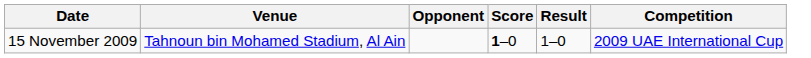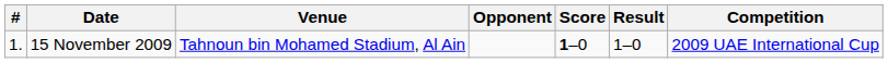 <table class="wikitable">
 <tr>
+<th>#</th>
 <th>Date</th>
 <th>Venue</th>
 <th>Opponent</th>
 <th>Score</th>
 <th>Result</th>
 <th>Competition</th>
 </tr>
 <tr>
+<td>1.</td>
 <td>15 November 2009</td>
 <td><a href='#'>Tahnoun bin Mohamed Stadium</a>, <a href='#'>Al Ain</a></td>
 <td></td>
 <td><strong>1</strong>–0</td>
 <td>1–0</td>
 <td><a href='#'>2009 UAE International Cup</a></td>
 </tr>
 </table>
